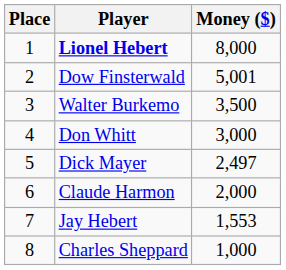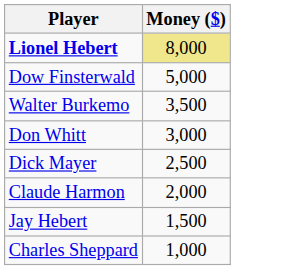 <table class=wikitable>
 <tr>
-<th>Place</th>
 <th>Player</th>
 <th>Money (<a href='#'>$</a>)</th>
 </tr>
 <tr>
-<td align=center>1</td>
 <td> <strong><a href='#'>Lionel Hebert</a></strong></td>
-<td align=center>8,000</td>
+<td align=center style="background: khaki;">8,000</td>
 </tr>
 <tr>
-<td align=center>2</td>
 <td> <a href='#'>Dow Finsterwald</a></td>
-<td align=center>5,001</td>
+<td align=center>5,000</td>
 </tr>
 <tr>
-<td align=center>3</td>
 <td> <a href='#'>Walter Burkemo</a></td>
 <td align=center>3,500</td>
 </tr>
 <tr>
-<td align=center>4</td>
 <td> <a href='#'>Don Whitt</a></td>
 <td align=center>3,000</td>
 </tr>
 <tr>
-<td align=center>5</td>
 <td> <a href='#'>Dick Mayer</a></td>
-<td align=center>2,497</td>
+<td align=center>2,500</td>
 </tr>
 <tr>
-<td align=center>6</td>
 <td> <a href='#'>Claude Harmon</a></td>
 <td align=center>2,000</td>
 </tr>
 <tr>
-<td align=center>7</td>
 <td> <a href='#'>Jay Hebert</a></td>
-<td align=center>1,553</td>
+<td align=center>1,500</td>
 </tr>
 <tr>
-<td align=center>8</td>
 <td> <a href='#'>Charles Sheppard</a></td>
 <td align=center>1,000</td>
 </tr>
 </table>
